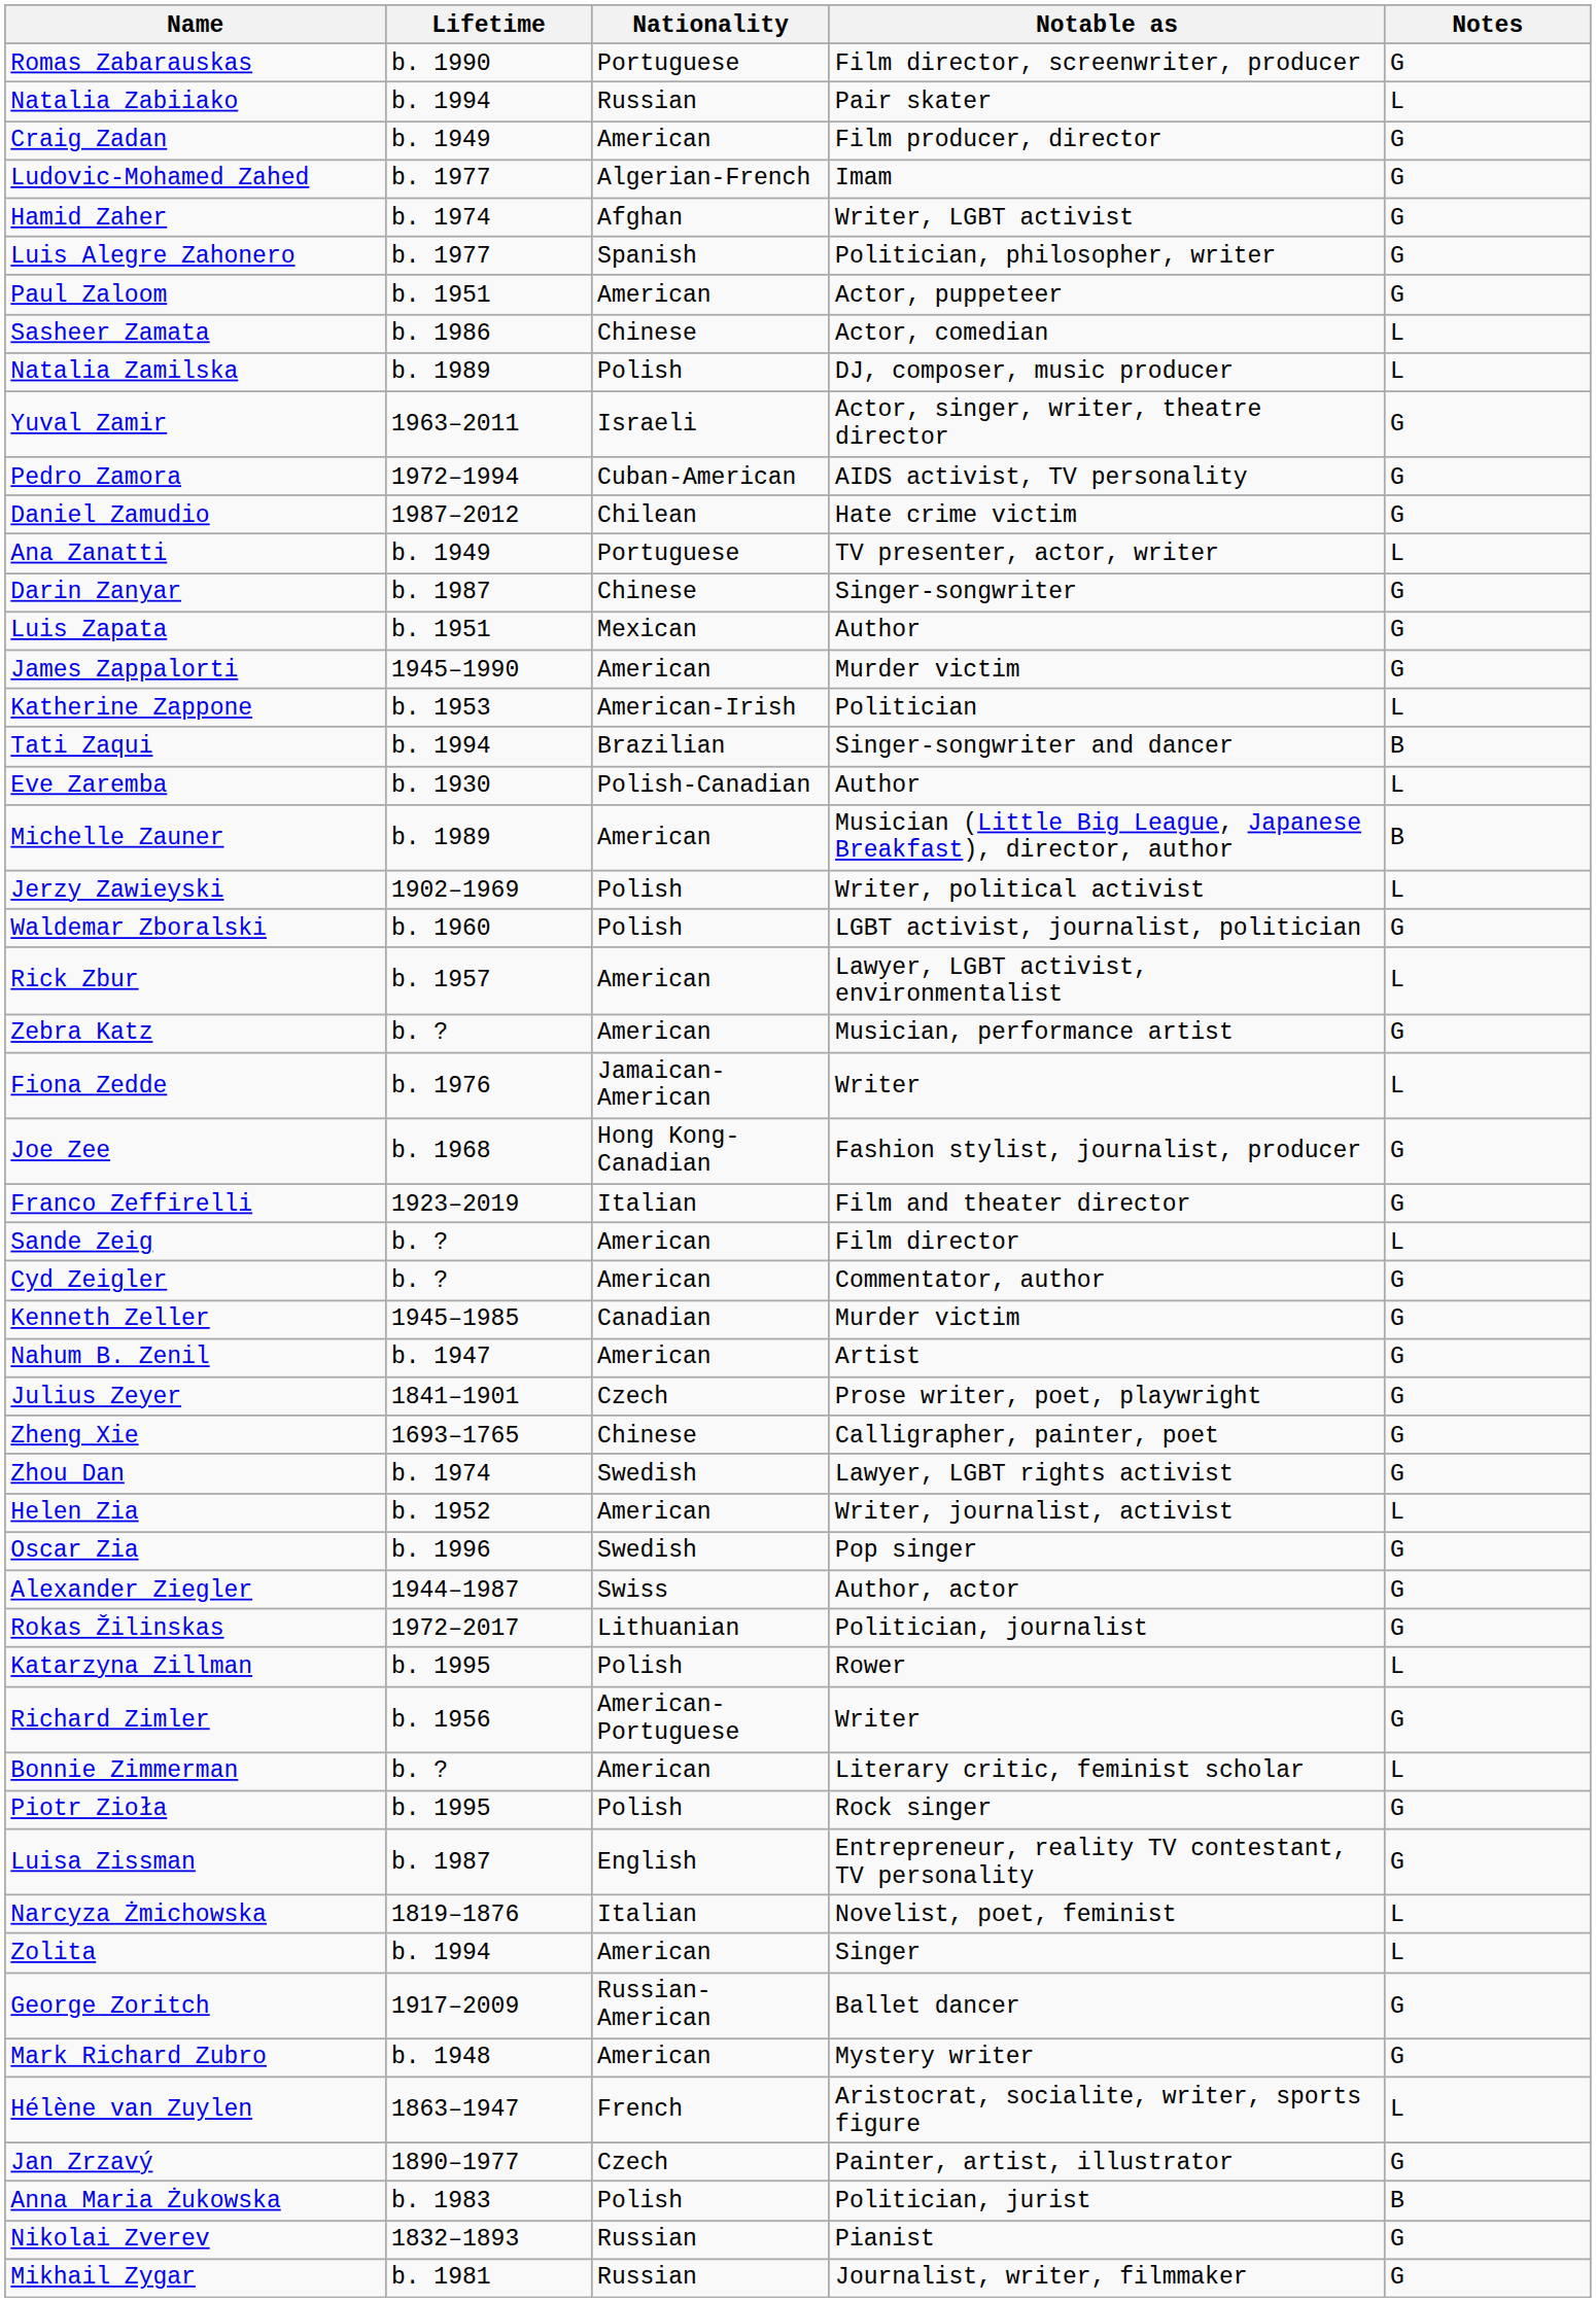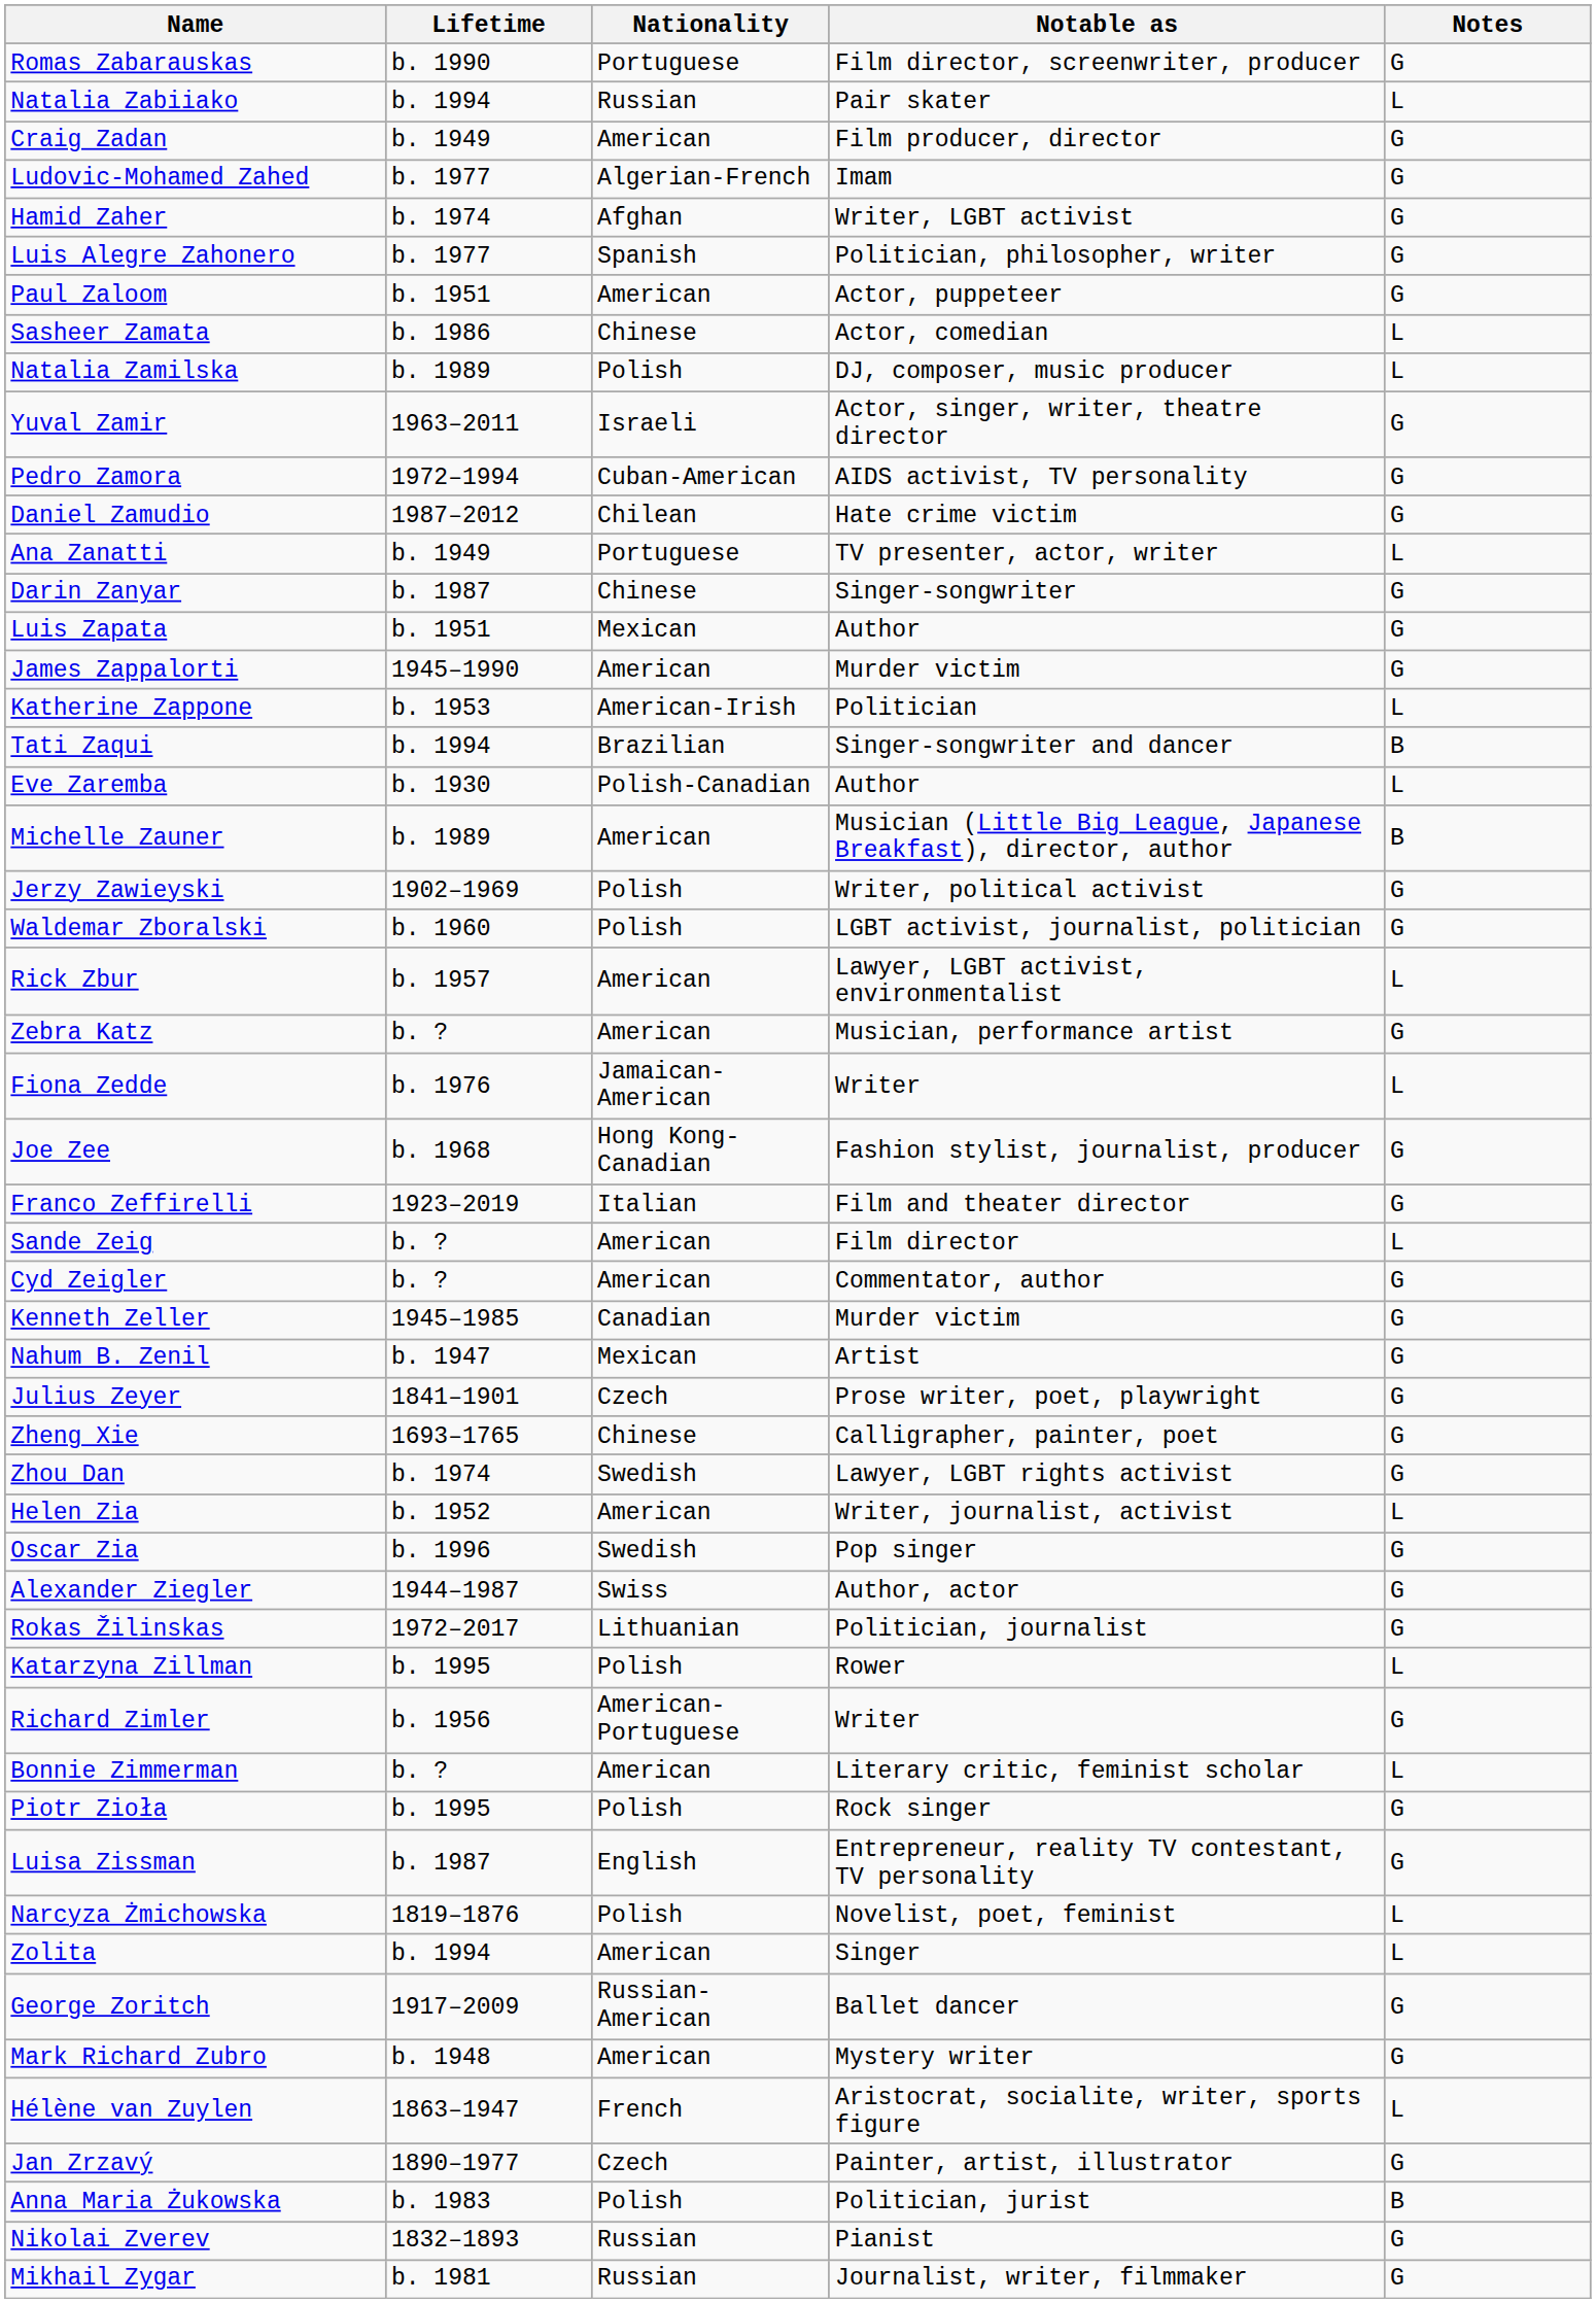 <table class="wikitable sortable">
 <tr>
 <th style="width:24%;">Name</th>
 <th style="width:13%;">Lifetime</th>
 <th style="width:15%;">Nationality</th>
 <th style="width:35%;">Notable as</th>
 <th style="width:17%;">Notes</th>
 </tr>
 <tr>
 <td><a href='#'>Romas Zabarauskas</a></td>
 <td>b. 1990</td>
 <td>Portuguese</td>
 <td>Film director, screenwriter, producer</td>
 <td>G</td>
 </tr>
 <tr>
 <td><a href='#'>Natalia Zabiiako</a></td>
 <td>b. 1994</td>
 <td>Russian</td>
 <td>Pair skater</td>
 <td>L</td>
 </tr>
 <tr>
 <td><a href='#'>Craig Zadan</a></td>
 <td>b. 1949</td>
 <td>American</td>
 <td>Film producer, director</td>
 <td>G</td>
 </tr>
 <tr>
 <td><a href='#'>Ludovic-Mohamed Zahed</a></td>
 <td>b. 1977</td>
 <td>Algerian-French</td>
 <td>Imam</td>
 <td>G</td>
 </tr>
 <tr>
 <td><a href='#'>Hamid Zaher</a></td>
 <td>b. 1974</td>
 <td>Afghan</td>
 <td>Writer, LGBT activist</td>
 <td>G</td>
 </tr>
 <tr>
 <td><a href='#'>Luis Alegre Zahonero</a></td>
 <td>b. 1977</td>
 <td>Spanish</td>
 <td>Politician, philosopher, writer</td>
 <td>G</td>
 </tr>
 <tr>
 <td><a href='#'>Paul Zaloom</a></td>
 <td>b. 1951</td>
 <td>American</td>
 <td>Actor, puppeteer</td>
 <td>G</td>
 </tr>
 <tr>
 <td><a href='#'>Sasheer Zamata</a></td>
 <td>b. 1986</td>
 <td>Chinese</td>
 <td>Actor, comedian</td>
 <td>L</td>
 </tr>
 <tr>
 <td><a href='#'>Natalia Zamilska</a></td>
 <td>b. 1989</td>
 <td>Polish</td>
 <td>DJ, composer, music producer</td>
 <td>L</td>
 </tr>
 <tr>
 <td><a href='#'>Yuval Zamir</a></td>
 <td>1963–2011</td>
 <td>Israeli</td>
 <td>Actor, singer, writer, theatre director</td>
 <td>G</td>
 </tr>
 <tr>
 <td><a href='#'>Pedro Zamora</a></td>
 <td>1972–1994</td>
 <td>Cuban-American</td>
 <td>AIDS activist, TV personality</td>
 <td>G</td>
 </tr>
 <tr>
 <td><a href='#'>Daniel Zamudio</a></td>
 <td>1987–2012</td>
 <td>Chilean</td>
 <td>Hate crime victim</td>
 <td>G</td>
 </tr>
 <tr>
 <td><a href='#'>Ana Zanatti</a></td>
 <td>b. 1949</td>
 <td>Portuguese</td>
 <td>TV presenter, actor, writer</td>
 <td>L</td>
 </tr>
 <tr>
 <td><a href='#'>Darin Zanyar</a></td>
 <td>b. 1987</td>
 <td>Chinese</td>
 <td>Singer-songwriter</td>
 <td>G</td>
 </tr>
 <tr>
 <td><a href='#'>Luis Zapata</a></td>
 <td>b. 1951</td>
 <td>Mexican</td>
 <td>Author</td>
 <td>G</td>
 </tr>
 <tr>
 <td><a href='#'>James Zappalorti</a></td>
 <td>1945–1990</td>
 <td>American</td>
 <td>Murder victim</td>
 <td>G</td>
 </tr>
 <tr>
 <td><a href='#'>Katherine Zappone</a></td>
 <td>b. 1953</td>
 <td>American-Irish</td>
 <td>Politician</td>
 <td>L</td>
 </tr>
 <tr>
 <td><a href='#'>Tati Zaqui</a></td>
 <td>b. 1994</td>
 <td>Brazilian</td>
 <td>Singer-songwriter and dancer</td>
 <td>B</td>
 </tr>
 <tr>
 <td><a href='#'>Eve Zaremba</a></td>
 <td>b. 1930</td>
 <td>Polish-Canadian</td>
 <td>Author</td>
 <td>L</td>
 </tr>
 <tr>
 <td><a href='#'>Michelle Zauner</a></td>
 <td>b. 1989</td>
 <td>American</td>
 <td>Musician (<a href='#'>Little Big League</a>, <a href='#'>Japanese Breakfast</a>), director, author</td>
 <td>B</td>
 </tr>
 <tr>
 <td><a href='#'>Jerzy Zawieyski</a></td>
 <td>1902–1969</td>
 <td>Polish</td>
 <td>Writer, political activist</td>
-<td>L</td>
+<td>G</td>
 </tr>
 <tr>
 <td><a href='#'>Waldemar Zboralski</a></td>
 <td>b. 1960</td>
 <td>Polish</td>
 <td>LGBT activist, journalist, politician</td>
 <td>G</td>
 </tr>
 <tr>
 <td><a href='#'>Rick Zbur</a></td>
 <td>b. 1957</td>
 <td>American</td>
 <td>Lawyer, LGBT activist, environmentalist</td>
 <td>L</td>
 </tr>
 <tr>
 <td><a href='#'>Zebra Katz</a> </td>
 <td>b. ?</td>
 <td>American</td>
 <td>Musician, performance artist</td>
 <td>G</td>
 </tr>
 <tr>
 <td><a href='#'>Fiona Zedde</a></td>
 <td>b. 1976</td>
 <td>Jamaican-American</td>
 <td>Writer</td>
 <td>L</td>
 </tr>
 <tr>
 <td><a href='#'>Joe Zee</a></td>
 <td>b. 1968</td>
 <td>Hong Kong-Canadian</td>
 <td>Fashion stylist, journalist, producer</td>
 <td>G</td>
 </tr>
 <tr>
 <td><a href='#'>Franco Zeffirelli</a></td>
 <td>1923–2019</td>
 <td>Italian</td>
 <td>Film and theater director</td>
 <td>G</td>
 </tr>
 <tr>
 <td><a href='#'>Sande Zeig</a></td>
 <td>b. ?</td>
 <td>American</td>
 <td>Film director</td>
 <td>L</td>
 </tr>
 <tr>
 <td><a href='#'>Cyd Zeigler</a></td>
 <td>b. ?</td>
 <td>American</td>
 <td>Commentator, author</td>
 <td>G</td>
 </tr>
 <tr>
 <td><a href='#'>Kenneth Zeller</a></td>
 <td>1945–1985</td>
 <td>Canadian</td>
 <td>Murder victim</td>
 <td>G</td>
 </tr>
 <tr>
 <td><a href='#'>Nahum B. Zenil</a></td>
 <td>b. 1947</td>
-<td>American</td>
+<td>Mexican</td>
 <td>Artist</td>
 <td>G</td>
 </tr>
 <tr>
 <td><a href='#'>Julius Zeyer</a></td>
 <td>1841–1901</td>
 <td>Czech</td>
 <td>Prose writer, poet, playwright</td>
 <td>G</td>
 </tr>
 <tr>
 <td><a href='#'>Zheng Xie</a></td>
 <td>1693–1765</td>
 <td>Chinese</td>
 <td>Calligrapher, painter, poet</td>
 <td>G</td>
 </tr>
 <tr>
 <td><a href='#'>Zhou Dan</a></td>
 <td>b. 1974</td>
 <td>Swedish</td>
 <td>Lawyer, LGBT rights activist</td>
 <td>G</td>
 </tr>
 <tr>
 <td><a href='#'>Helen Zia</a></td>
 <td>b. 1952</td>
 <td>American</td>
 <td>Writer, journalist, activist</td>
 <td>L</td>
 </tr>
 <tr>
 <td><a href='#'>Oscar Zia</a></td>
 <td>b. 1996</td>
 <td>Swedish</td>
 <td>Pop singer</td>
 <td>G</td>
 </tr>
 <tr>
 <td><a href='#'>Alexander Ziegler</a></td>
 <td>1944–1987</td>
 <td>Swiss</td>
 <td>Author, actor</td>
 <td>G</td>
 </tr>
 <tr>
 <td><a href='#'>Rokas Žilinskas</a></td>
 <td>1972–2017</td>
 <td>Lithuanian</td>
 <td>Politician, journalist</td>
 <td>G</td>
 </tr>
 <tr>
 <td><a href='#'>Katarzyna Zillman</a></td>
 <td>b. 1995</td>
 <td>Polish</td>
 <td>Rower</td>
 <td>L</td>
 </tr>
 <tr>
 <td><a href='#'>Richard Zimler</a></td>
 <td>b. 1956</td>
 <td>American-Portuguese</td>
 <td>Writer</td>
 <td>G</td>
 </tr>
 <tr>
 <td><a href='#'>Bonnie Zimmerman</a></td>
 <td>b. ?</td>
 <td>American</td>
 <td>Literary critic, feminist scholar</td>
 <td>L</td>
 </tr>
 <tr>
 <td><a href='#'>Piotr Zioła</a></td>
 <td>b. 1995</td>
 <td>Polish</td>
 <td>Rock singer</td>
 <td>G</td>
 </tr>
 <tr>
 <td><a href='#'>Luisa Zissman</a></td>
 <td>b. 1987</td>
 <td>English</td>
 <td>Entrepreneur, reality TV contestant, TV personality</td>
 <td>G</td>
 </tr>
 <tr>
 <td><a href='#'>Narcyza Żmichowska</a></td>
 <td>1819–1876</td>
-<td>Italian</td>
+<td>Polish</td>
 <td>Novelist, poet, feminist</td>
 <td>L</td>
 </tr>
 <tr>
 <td><a href='#'>Zolita</a></td>
 <td>b. 1994</td>
 <td>American</td>
 <td>Singer</td>
 <td>L</td>
 </tr>
 <tr>
 <td><a href='#'>George Zoritch</a></td>
 <td>1917–2009</td>
 <td>Russian-American</td>
 <td>Ballet dancer</td>
 <td>G</td>
 </tr>
 <tr>
 <td><a href='#'>Mark Richard Zubro</a></td>
 <td>b. 1948</td>
 <td>American</td>
 <td>Mystery writer</td>
 <td>G</td>
 </tr>
 <tr>
 <td><a href='#'>Hélène van Zuylen</a></td>
 <td>1863–1947</td>
 <td>French</td>
 <td>Aristocrat, socialite, writer, sports figure</td>
 <td>L</td>
 </tr>
 <tr>
 <td><a href='#'>Jan Zrzavý</a></td>
 <td>1890–1977</td>
 <td>Czech</td>
 <td>Painter, artist, illustrator</td>
 <td>G</td>
 </tr>
 <tr>
 <td><a href='#'>Anna Maria Żukowska</a></td>
 <td>b. 1983</td>
 <td>Polish</td>
 <td>Politician, jurist</td>
 <td>B</td>
 </tr>
 <tr>
 <td><a href='#'>Nikolai Zverev</a></td>
 <td>1832–1893</td>
 <td>Russian</td>
 <td>Pianist</td>
 <td>G</td>
 </tr>
 <tr>
 <td><a href='#'>Mikhail Zygar</a></td>
 <td>b. 1981</td>
 <td>Russian</td>
 <td>Journalist, writer, filmmaker</td>
 <td>G</td>
 </tr>
 </table>
